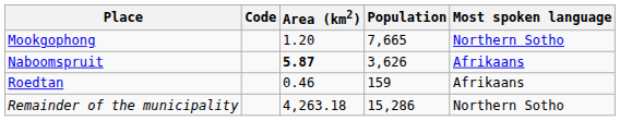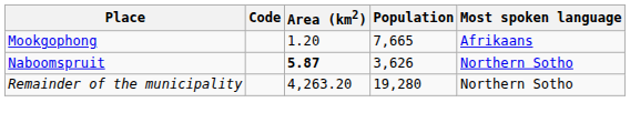 <table class="wikitable sortable">
 <tr>
 <th>Place</th>
 <th>Code</th>
 <th>Area (km<sup>2</sup>)</th>
 <th>Population</th>
 <th>Most spoken language</th>
 </tr>
 <tr>
 <td><a href='#'>Mookgophong</a></td>
 <td></td>
 <td>1.20</td>
 <td>7,665</td>
-<td><a href='#'>Northern Sotho</a></td>
+<td><a href='#'>Afrikaans</a></td>
 </tr>
 <tr>
 <td><a href='#'>Naboomspruit</a></td>
 <td></td>
 <td><strong>5.87</strong></td>
 <td>3,626</td>
-<td><a href='#'>Afrikaans</a></td>
-</tr>
-<tr>
-<td><a href='#'>Roedtan</a></td>
-<td></td>
-<td>0.46</td>
-<td>159</td>
-<td>Afrikaans</td>
+<td><a href='#'>Northern Sotho</a></td>
 </tr>
 <tr>
 <td><em>Remainder of the municipality</em></td>
 <td></td>
-<td>4,263.18</td>
-<td>15,286</td>
+<td>4,263.20</td>
+<td>19,280</td>
 <td>Northern Sotho</td>
 </tr>
 </table>
